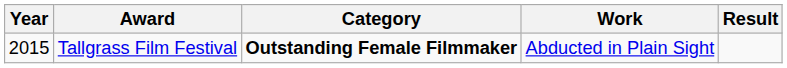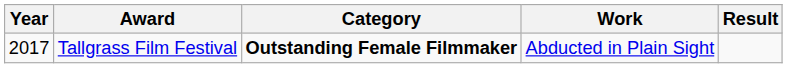 <table class="wikitable sortable">
 <tr>
 <th>Year</th>
 <th>Award</th>
 <th>Category</th>
 <th>Work</th>
 <th>Result</th>
 </tr>
 <tr>
-<td>2015</td>
+<td>2017</td>
 <td><a href='#'>Tallgrass Film Festival</a></td>
 <td><strong>Outstanding Female Filmmaker</strong></td>
 <td><a href='#'>Abducted in Plain Sight</a></td>
 <td></td>
 </tr>
 </table>
